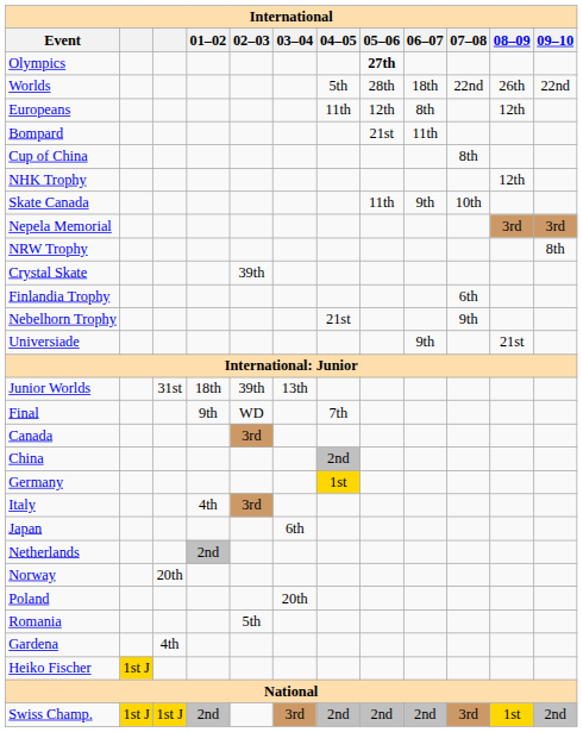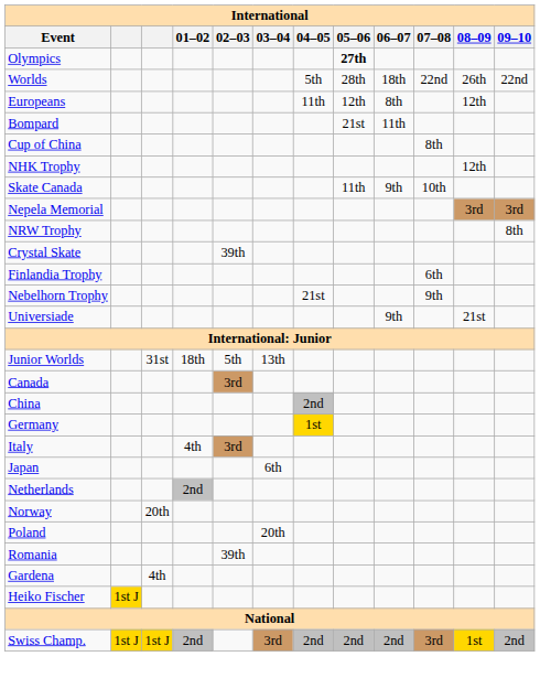 <table class="wikitable" style="text-align:center">
 <tr>
 <th colspan="12" style="background-color: #ffdead; " align="center">International</th>
 </tr>
 <tr>
 <th>Event</th>
 <th></th>
 <th></th>
 <th>01–02</th>
 <th>02–03</th>
 <th>03–04</th>
 <th>04–05</th>
 <th>05–06</th>
 <th>06–07</th>
 <th>07–08</th>
 <th><a href='#'>08–09</a></th>
 <th><a href='#'>09–10</a></th>
 </tr>
 <tr>
 <td align=left><a href='#'>Olympics</a></td>
 <td></td>
 <td></td>
 <td></td>
 <td></td>
 <td></td>
 <td></td>
 <td><strong>27th</strong></td>
 <td></td>
 <td></td>
 <td></td>
 <td></td>
 </tr>
 <tr>
 <td align=left><a href='#'>Worlds</a></td>
 <td></td>
 <td></td>
 <td></td>
 <td></td>
 <td></td>
 <td>5th</td>
 <td>28th</td>
 <td>18th</td>
 <td>22nd</td>
 <td>26th</td>
 <td>22nd</td>
 </tr>
 <tr>
 <td align=left><a href='#'>Europeans</a></td>
 <td></td>
 <td></td>
 <td></td>
 <td></td>
 <td></td>
 <td>11th</td>
 <td>12th</td>
 <td>8th</td>
 <td></td>
 <td>12th</td>
 <td></td>
 </tr>
 <tr>
 <td align=left> <a href='#'>Bompard</a></td>
 <td></td>
 <td></td>
 <td></td>
 <td></td>
 <td></td>
 <td></td>
 <td>21st</td>
 <td>11th</td>
 <td></td>
 <td></td>
 <td></td>
 </tr>
 <tr>
 <td align=left> <a href='#'>Cup of China</a></td>
 <td></td>
 <td></td>
 <td></td>
 <td></td>
 <td></td>
 <td></td>
 <td></td>
 <td></td>
 <td>8th</td>
 <td></td>
 <td></td>
 </tr>
 <tr>
 <td align=left> <a href='#'>NHK Trophy</a></td>
 <td></td>
 <td></td>
 <td></td>
 <td></td>
 <td></td>
 <td></td>
 <td></td>
 <td></td>
 <td></td>
 <td>12th</td>
 <td></td>
 </tr>
 <tr>
 <td align=left> <a href='#'>Skate Canada</a></td>
 <td></td>
 <td></td>
 <td></td>
 <td></td>
 <td></td>
 <td></td>
 <td>11th</td>
 <td>9th</td>
 <td>10th</td>
 <td></td>
 <td></td>
 </tr>
 <tr>
 <td align=left><a href='#'>Nepela Memorial</a></td>
 <td></td>
 <td></td>
 <td></td>
 <td></td>
 <td></td>
 <td></td>
 <td></td>
 <td></td>
 <td></td>
 <td bgcolor=cc9966>3rd</td>
 <td bgcolor=cc9966>3rd</td>
 </tr>
 <tr>
 <td align=left><a href='#'>NRW Trophy</a></td>
 <td></td>
 <td></td>
 <td></td>
 <td></td>
 <td></td>
 <td></td>
 <td></td>
 <td></td>
 <td></td>
 <td></td>
 <td>8th</td>
 </tr>
 <tr>
 <td align=left><a href='#'>Crystal Skate</a></td>
 <td></td>
 <td></td>
 <td></td>
 <td>39th</td>
 <td></td>
 <td></td>
 <td></td>
 <td></td>
 <td></td>
 <td></td>
 <td></td>
 </tr>
 <tr>
 <td align=left><a href='#'>Finlandia Trophy</a></td>
 <td></td>
 <td></td>
 <td></td>
 <td></td>
 <td></td>
 <td></td>
 <td></td>
 <td></td>
 <td>6th</td>
 <td></td>
 <td></td>
 </tr>
 <tr>
 <td align=left><a href='#'>Nebelhorn Trophy</a></td>
 <td></td>
 <td></td>
 <td></td>
 <td></td>
 <td></td>
 <td>21st</td>
 <td></td>
 <td></td>
 <td>9th</td>
 <td></td>
 <td></td>
 </tr>
 <tr>
 <td align=left><a href='#'>Universiade</a></td>
 <td></td>
 <td></td>
 <td></td>
 <td></td>
 <td></td>
 <td></td>
 <td></td>
 <td>9th</td>
 <td></td>
 <td>21st</td>
 <td></td>
 </tr>
 <tr>
 <th colspan="12" style="background-color: #ffdead; " align="center">International: Junior</th>
 </tr>
 <tr>
 <td align=left><a href='#'>Junior Worlds</a></td>
 <td></td>
 <td>31st</td>
 <td>18th</td>
-<td>39th</td>
+<td>5th</td>
 <td>13th</td>
 <td></td>
-<td></td>
-<td></td>
-<td></td>
-<td></td>
-<td></td>
-</tr>
-<tr>
-<td align=left> <a href='#'>Final</a></td>
-<td></td>
-<td></td>
-<td>9th</td>
-<td>WD</td>
-<td></td>
-<td>7th</td>
 <td></td>
 <td></td>
 <td></td>
 <td></td>
 <td></td>
 </tr>
 <tr>
 <td align=left> <a href='#'>Canada</a></td>
 <td></td>
 <td></td>
 <td></td>
 <td bgcolor=cc9966>3rd</td>
 <td></td>
 <td></td>
 <td></td>
 <td></td>
 <td></td>
 <td></td>
 <td></td>
 </tr>
 <tr>
 <td align=left> <a href='#'>China</a></td>
 <td></td>
 <td></td>
 <td></td>
 <td></td>
 <td></td>
 <td bgcolor=silver>2nd</td>
 <td></td>
 <td></td>
 <td></td>
 <td></td>
 <td></td>
 </tr>
 <tr>
 <td align=left> <a href='#'>Germany</a></td>
 <td></td>
 <td></td>
 <td></td>
 <td></td>
 <td></td>
 <td bgcolor=gold>1st</td>
 <td></td>
 <td></td>
 <td></td>
 <td></td>
 <td></td>
 </tr>
 <tr>
 <td align=left> <a href='#'>Italy</a></td>
 <td></td>
 <td></td>
 <td>4th</td>
 <td bgcolor=cc9966>3rd</td>
 <td></td>
 <td></td>
 <td></td>
 <td></td>
 <td></td>
 <td></td>
 <td></td>
 </tr>
 <tr>
 <td align=left> <a href='#'>Japan</a></td>
 <td></td>
 <td></td>
 <td></td>
 <td></td>
 <td>6th</td>
 <td></td>
 <td></td>
 <td></td>
 <td></td>
 <td></td>
 <td></td>
 </tr>
 <tr>
 <td align=left> <a href='#'>Netherlands</a></td>
 <td></td>
 <td></td>
 <td bgcolor=silver>2nd</td>
 <td></td>
 <td></td>
 <td></td>
 <td></td>
 <td></td>
 <td></td>
 <td></td>
 <td></td>
 </tr>
 <tr>
 <td align=left> <a href='#'>Norway</a></td>
 <td></td>
 <td>20th</td>
 <td></td>
 <td></td>
 <td></td>
 <td></td>
 <td></td>
 <td></td>
 <td></td>
 <td></td>
 <td></td>
 </tr>
 <tr>
 <td align=left> <a href='#'>Poland</a></td>
 <td></td>
 <td></td>
 <td></td>
 <td></td>
 <td>20th</td>
 <td></td>
 <td></td>
 <td></td>
 <td></td>
 <td></td>
 <td></td>
 </tr>
 <tr>
 <td align=left> <a href='#'>Romania</a></td>
 <td></td>
 <td></td>
 <td></td>
-<td>5th</td>
+<td>39th</td>
 <td></td>
 <td></td>
 <td></td>
 <td></td>
 <td></td>
 <td></td>
 <td></td>
 </tr>
 <tr>
 <td align=left><a href='#'>Gardena</a></td>
 <td></td>
 <td>4th</td>
 <td></td>
 <td></td>
 <td></td>
 <td></td>
 <td></td>
 <td></td>
 <td></td>
 <td></td>
 <td></td>
 </tr>
 <tr>
 <td align="left"><a href='#'>Heiko Fischer</a></td>
 <td bgcolor="gold">1st J</td>
 <td></td>
 <td></td>
 <td></td>
 <td></td>
 <td></td>
 <td></td>
 <td></td>
 <td></td>
 <td></td>
 <td></td>
 </tr>
 <tr>
 <th colspan="12" style="background-color: #ffdead; " align="center">National</th>
 </tr>
 <tr>
 <td align="left"><a href='#'>Swiss Champ.</a></td>
 <td bgcolor="gold">1st J</td>
 <td bgcolor="gold">1st J</td>
 <td bgcolor="silver">2nd</td>
 <td></td>
 <td bgcolor="cc9966">3rd</td>
 <td bgcolor="silver">2nd</td>
 <td bgcolor="silver">2nd</td>
 <td bgcolor="silver">2nd</td>
 <td bgcolor="cc9966">3rd</td>
 <td bgcolor="gold">1st</td>
 <td bgcolor="silver">2nd</td>
 </tr>
 </table>
